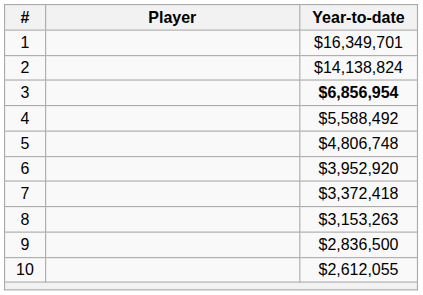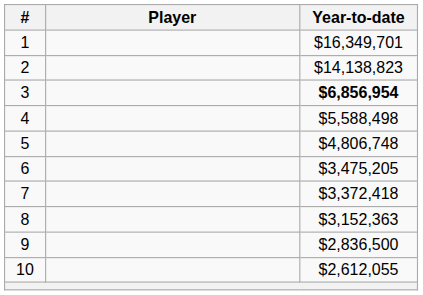 <table class="sortable wikitable" style=text-align:center;font-size:90%>
 <tr>
 <th width=30>#</th>
 <th width=222>Player</th>
 <th width=100>Year-to-date</th>
 </tr>
 <tr>
 <td>1</td>
 <td align=left></td>
 <td>$16,349,701</td>
 </tr>
 <tr>
 <td>2</td>
 <td align=left></td>
-<td>$14,138,824</td>
+<td>$14,138,823</td>
 </tr>
 <tr>
 <td>3</td>
 <td align=left></td>
 <td><strong>$6,856,954</strong></td>
 </tr>
 <tr>
 <td>4</td>
 <td align=left></td>
-<td>$5,588,492</td>
+<td>$5,588,498</td>
 </tr>
 <tr>
 <td>5</td>
 <td align=left></td>
 <td>$4,806,748</td>
 </tr>
 <tr>
 <td>6</td>
 <td align=left></td>
-<td>$3,952,920</td>
+<td>$3,475,205</td>
 </tr>
 <tr>
 <td>7</td>
 <td align=left></td>
 <td>$3,372,418</td>
 </tr>
 <tr>
 <td>8</td>
 <td align=left></td>
-<td>$3,153,263</td>
+<td>$3,152,363</td>
 </tr>
 <tr>
 <td>9</td>
 <td align=left></td>
 <td>$2,836,500</td>
 </tr>
 <tr>
 <td>10</td>
 <td align=left></td>
 <td>$2,612,055</td>
 </tr>
 <tr class=sortbottom>
 <th colspan=6></th>
 </tr>
 </table>
